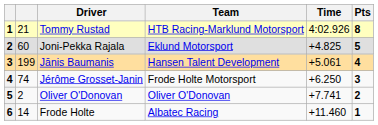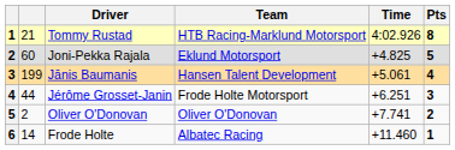 <table class=wikitable style="font-size:95%">
 <tr>
 <th></th>
 <th></th>
 <th>Driver</th>
 <th>Team</th>
 <th>Time</th>
 <th>Pts</th>
 </tr>
 <tr>
 <th style="background:#ffffbf;">1</th>
 <td style="background:#ffffbf;">21</td>
 <td style="background:#ffffbf;"> <a href='#'>Tommy Rustad</a></td>
 <td style="background:#ffffbf;"><a href='#'>HTB Racing-Marklund Motorsport</a></td>
 <td style="background:#ffffbf;">4:02.926</td>
 <td style="background:#ffffbf;"><strong>8</strong></td>
 </tr>
 <tr>
 <th style="background:#dfdfdf;">2</th>
 <td style="background:#dfdfdf;">60</td>
 <td style="background:#dfdfdf;"> Joni-Pekka Rajala</td>
 <td style="background:#dfdfdf;"><a href='#'>Eklund Motorsport</a></td>
 <td style="background:#dfdfdf;">+4.825</td>
 <td style="background:#dfdfdf;"><strong>5</strong></td>
 </tr>
 <tr>
 <th style="background:#ffdf9f;">3</th>
 <td style="background:#ffdf9f;">199</td>
 <td style="background:#ffdf9f;"> <a href='#'>Jānis Baumanis</a></td>
 <td style="background:#ffdf9f;"><a href='#'>Hansen Talent Development</a></td>
 <td style="background:#ffdf9f;">+5.061</td>
 <td style="background:#ffdf9f;"><strong>4</strong></td>
 </tr>
 <tr>
 <th>4</th>
-<td>74</td>
+<td>44</td>
 <td> <a href='#'>Jérôme Grosset-Janin</a></td>
 <td>Frode Holte Motorsport</td>
-<td>+6.250</td>
+<td>+6.251</td>
 <td><strong>3</strong></td>
 </tr>
 <tr>
 <th>5</th>
 <td>2</td>
 <td> <a href='#'>Oliver O'Donovan</a></td>
 <td><a href='#'>Oliver O'Donovan</a></td>
 <td>+7.741</td>
 <td><strong>2</strong></td>
 </tr>
 <tr>
 <th>6</th>
 <td>14</td>
 <td> Frode Holte</td>
 <td><a href='#'>Albatec Racing</a></td>
 <td>+11.460</td>
 <td><strong>1</strong></td>
 </tr>
 </table>
